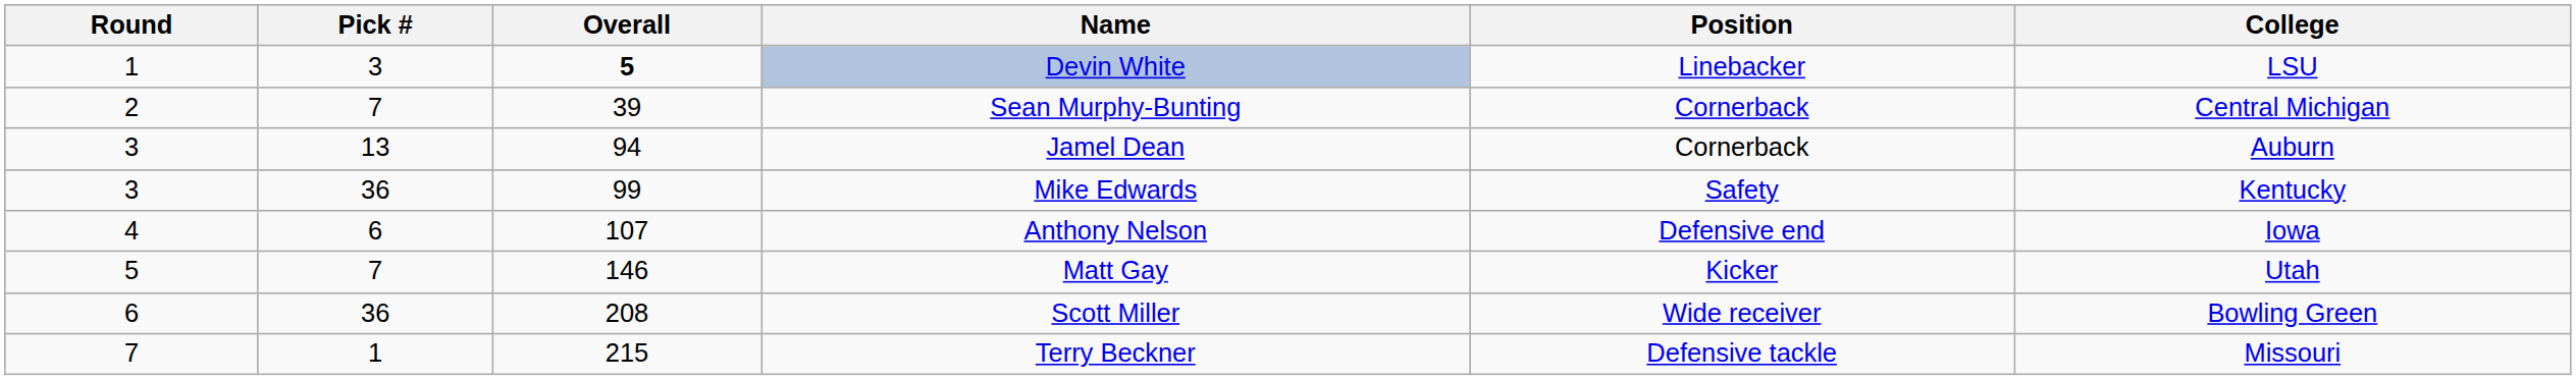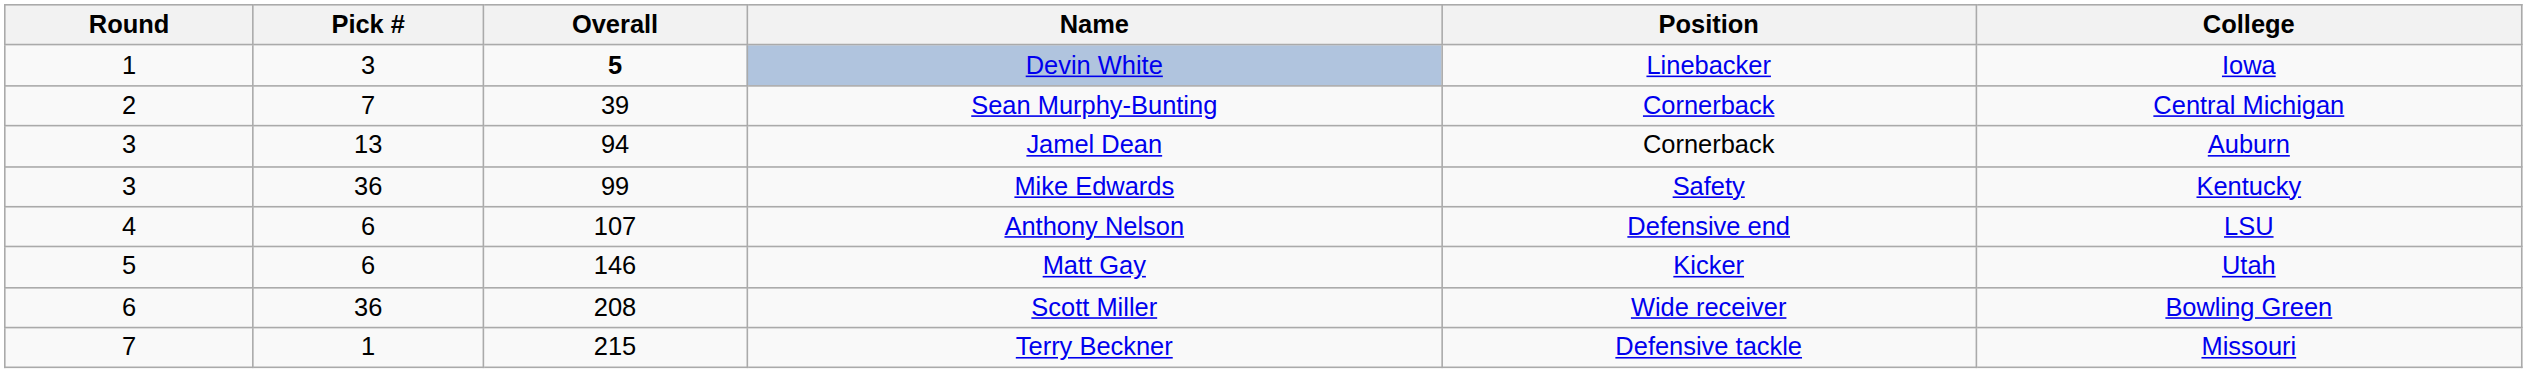 <table class="wikitable sortable sortable" style="width: 100%; text-align:center">
 <tr>
 <th>Round</th>
 <th>Pick #</th>
 <th>Overall</th>
 <th>Name</th>
 <th>Position</th>
 <th>College</th>
 </tr>
 <tr>
 <td>1</td>
 <td>3</td>
 <td><strong>5</strong></td>
 <td bgcolor=lightsteelblue><a href='#'>Devin White</a></td>
 <td><a href='#'>Linebacker</a></td>
-<td><a href='#'>LSU</a></td>
+<td><a href='#'>Iowa</a></td>
 </tr>
 <tr>
 <td>2</td>
 <td>7</td>
 <td>39</td>
 <td><a href='#'>Sean Murphy-Bunting</a></td>
 <td><a href='#'>Cornerback</a></td>
 <td><a href='#'>Central Michigan</a></td>
 </tr>
 <tr>
 <td>3</td>
 <td>13</td>
 <td>94</td>
 <td><a href='#'>Jamel Dean</a></td>
 <td>Cornerback</td>
 <td><a href='#'>Auburn</a></td>
 </tr>
 <tr>
 <td>3</td>
 <td>36</td>
 <td>99</td>
 <td><a href='#'>Mike Edwards</a></td>
 <td><a href='#'>Safety</a></td>
 <td><a href='#'>Kentucky</a></td>
 </tr>
 <tr>
 <td>4</td>
 <td>6</td>
 <td>107</td>
 <td><a href='#'>Anthony Nelson</a></td>
 <td><a href='#'>Defensive end</a></td>
-<td><a href='#'>Iowa</a></td>
+<td><a href='#'>LSU</a></td>
 </tr>
 <tr>
 <td>5</td>
-<td>7</td>
+<td>6</td>
 <td>146</td>
 <td><a href='#'>Matt Gay</a></td>
 <td><a href='#'>Kicker</a></td>
 <td><a href='#'>Utah</a></td>
 </tr>
 <tr>
 <td>6</td>
 <td>36</td>
 <td>208</td>
 <td><a href='#'>Scott Miller</a></td>
 <td><a href='#'>Wide receiver</a></td>
 <td><a href='#'>Bowling Green</a></td>
 </tr>
 <tr>
 <td>7</td>
 <td>1</td>
 <td>215</td>
 <td><a href='#'>Terry Beckner</a></td>
 <td><a href='#'>Defensive tackle</a></td>
 <td><a href='#'>Missouri</a></td>
 </tr>
 </table>
